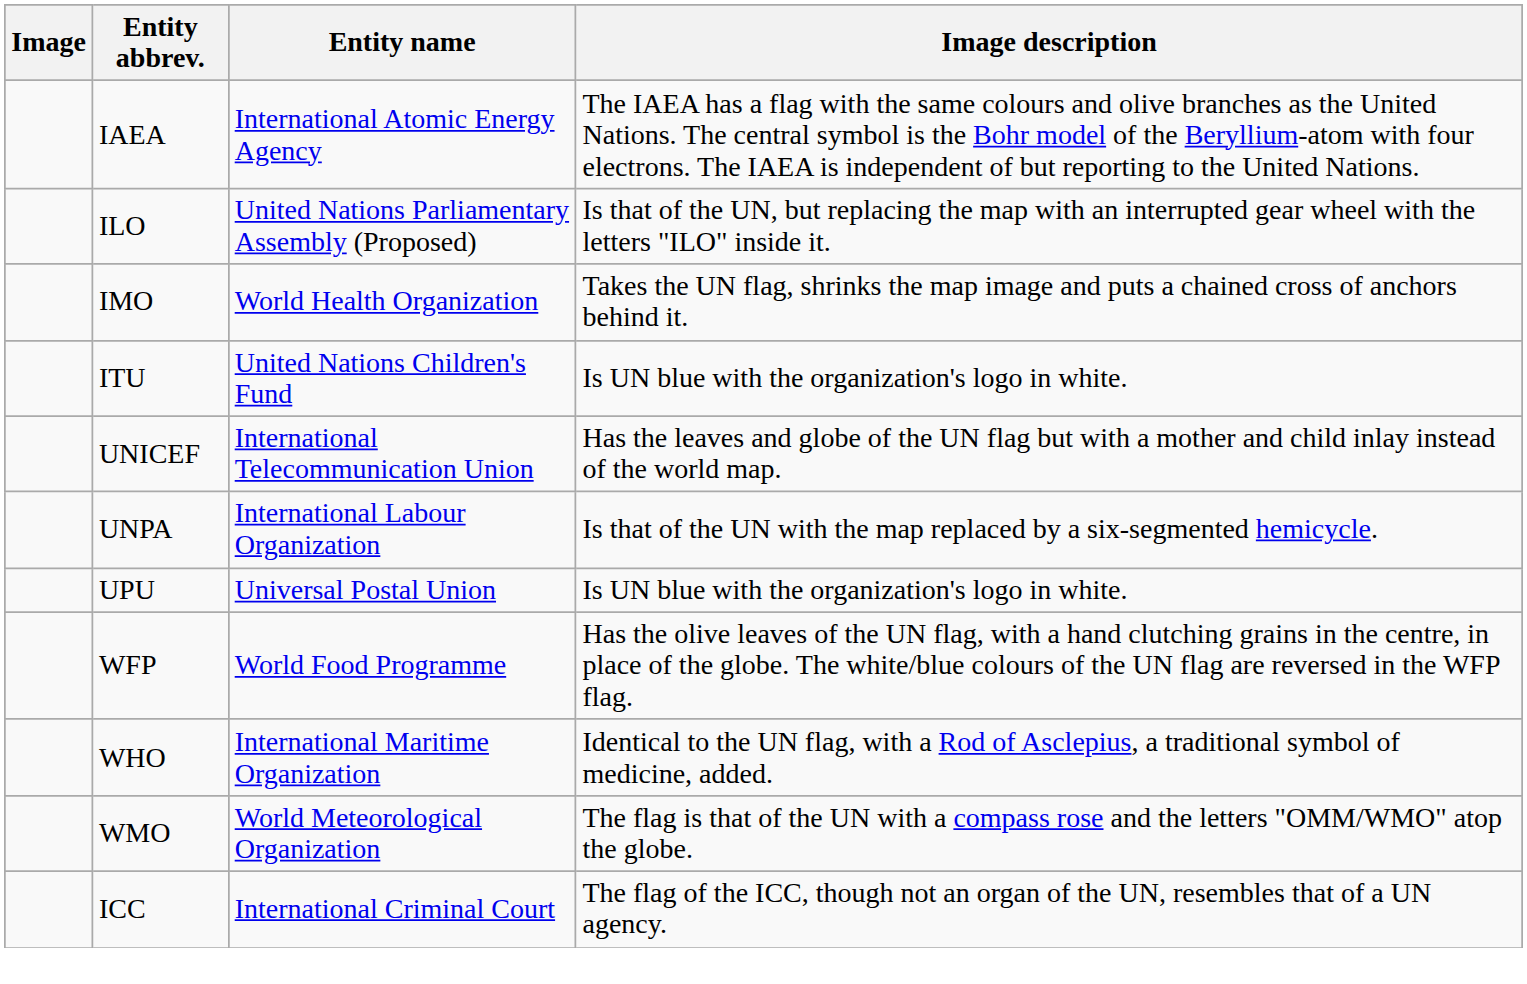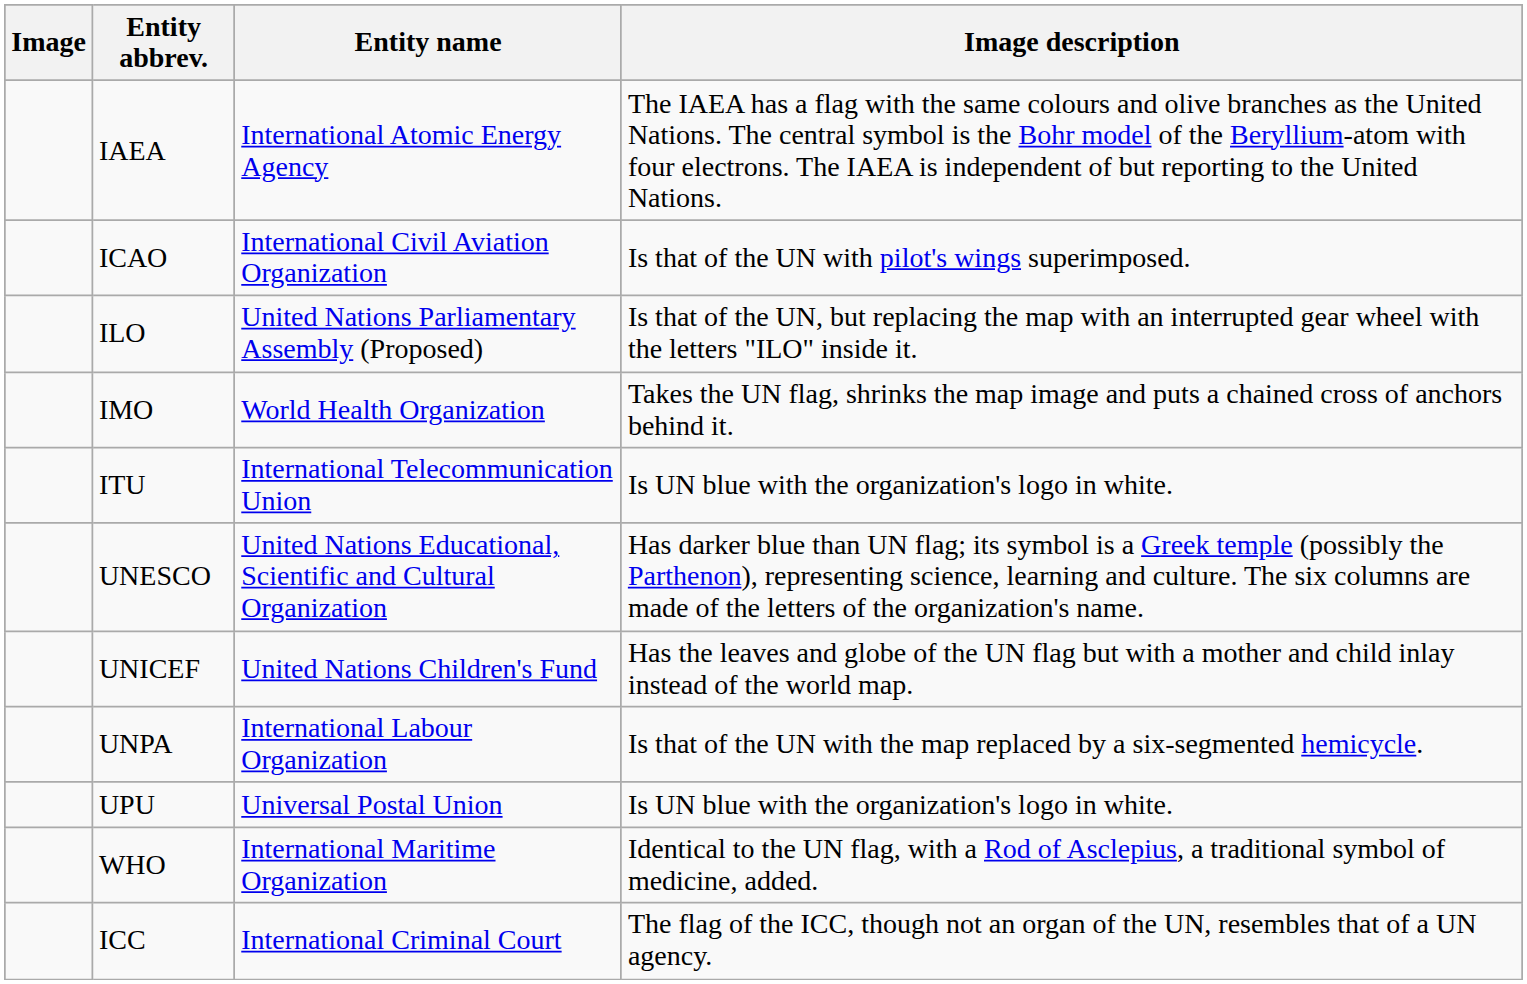 <table class="wikitable">
 <tr>
 <th>Image</th>
 <th>Entity abbrev.</th>
 <th>Entity name</th>
 <th>Image description</th>
 </tr>
 <tr>
 <td></td>
 <td>IAEA</td>
 <td><a href='#'>International Atomic Energy Agency</a></td>
 <td>The IAEA has a flag with the same colours and olive branches as the United Nations. The central symbol is the <a href='#'>Bohr model</a> of the <a href='#'>Beryllium</a>-atom with four electrons. The IAEA is independent of but reporting to the United Nations.</td>
+</tr>
+<tr>
+<td></td>
+<td>ICAO</td>
+<td><a href='#'>International Civil Aviation Organization</a></td>
+<td>Is that of the UN with <a href='#'>pilot's wings</a> superimposed.</td>
 </tr>
 <tr>
 <td></td>
 <td>ILO</td>
 <td><a href='#'>United Nations Parliamentary Assembly</a> (Proposed)</td>
 <td>Is that of the UN, but replacing the map with an interrupted gear wheel with the letters "ILO" inside it.</td>
 </tr>
 <tr>
 <td></td>
 <td>IMO</td>
 <td><a href='#'>World Health Organization</a></td>
 <td>Takes the UN flag, shrinks the map image and puts a chained cross of anchors behind it.</td>
 </tr>
 <tr>
 <td></td>
 <td>ITU</td>
-<td><a href='#'>United Nations Children's Fund</a></td>
+<td><a href='#'>International Telecommunication Union</a></td>
 <td>Is UN blue with the organization's logo in white.</td>
 </tr>
 <tr>
 <td></td>
+<td>UNESCO</td>
+<td><a href='#'>United Nations Educational, Scientific and Cultural Organization</a></td>
+<td>Has darker blue than UN flag; its symbol is a <a href='#'>Greek temple</a> (possibly the <a href='#'>Parthenon</a>), representing science, learning and culture. The six columns are made of the letters of the organization's name.</td>
+</tr>
+<tr>
+<td></td>
 <td>UNICEF</td>
-<td><a href='#'>International Telecommunication Union</a></td>
+<td><a href='#'>United Nations Children's Fund</a></td>
 <td>Has the leaves and globe of the UN flag but with a mother and child inlay instead of the world map.</td>
 </tr>
 <tr>
 <td></td>
 <td>UNPA</td>
 <td><a href='#'>International Labour Organization</a></td>
 <td>Is that of the UN with the map replaced by a six-segmented <a href='#'>hemicycle</a>.</td>
 </tr>
 <tr>
 <td></td>
 <td>UPU</td>
 <td><a href='#'>Universal Postal Union</a></td>
 <td>Is UN blue with the organization's logo in white.</td>
 </tr>
 <tr>
 <td></td>
-<td>WFP</td>
-<td><a href='#'>World Food Programme</a></td>
-<td>Has the olive leaves of the UN flag, with a hand clutching grains in the centre, in place of the globe. The white/blue colours of the UN flag are reversed in the WFP flag.</td>
-</tr>
-<tr>
-<td></td>
 <td>WHO</td>
 <td><a href='#'>International Maritime Organization</a></td>
 <td>Identical to the UN flag, with a <a href='#'>Rod of Asclepius</a>, a traditional symbol of medicine, added.</td>
-</tr>
-<tr>
-<td></td>
-<td>WMO</td>
-<td><a href='#'>World Meteorological Organization</a></td>
-<td>The flag is that of the UN with a <a href='#'>compass rose</a> and the letters "OMM/WMO" atop the globe.</td>
 </tr>
 <tr>
 <td></td>
 <td>ICC</td>
 <td><a href='#'>International Criminal Court</a></td>
 <td>The flag of the ICC, though not an organ of the UN, resembles that of a UN agency.</td>
 </tr>
 </table>
